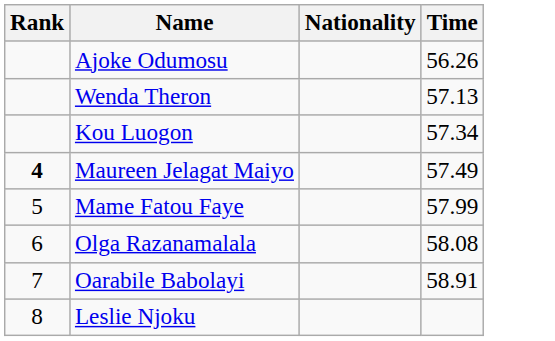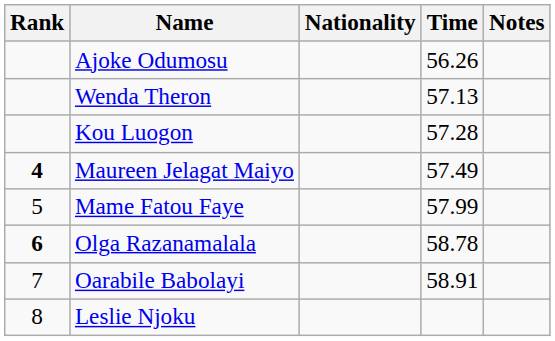 <table class="wikitable sortable" style="text-align:center">
 <tr>
 <th>Rank</th>
 <th>Name</th>
 <th>Nationality</th>
 <th>Time</th>
+<th>Notes</th>
 </tr>
 <tr>
 <td></td>
 <td align=left><a href='#'>Ajoke Odumosu</a></td>
 <td align=left></td>
 <td>56.26</td>
+<td></td>
 </tr>
 <tr>
 <td></td>
 <td align=left><a href='#'>Wenda Theron</a></td>
 <td align=left></td>
 <td>57.13</td>
+<td></td>
 </tr>
 <tr>
 <td></td>
 <td align=left><a href='#'>Kou Luogon</a></td>
 <td align=left></td>
-<td>57.34</td>
+<td>57.28</td>
+<td></td>
 </tr>
 <tr>
 <td><strong>4</strong></td>
 <td align=left><a href='#'>Maureen Jelagat Maiyo</a></td>
 <td align=left></td>
 <td>57.49</td>
+<td></td>
 </tr>
 <tr>
 <td>5</td>
 <td align=left><a href='#'>Mame Fatou Faye</a></td>
 <td align=left></td>
 <td>57.99</td>
+<td></td>
 </tr>
 <tr>
-<td>6</td>
+<td><strong>6</strong></td>
 <td align=left><a href='#'>Olga Razanamalala</a></td>
 <td align=left></td>
-<td>58.08</td>
+<td>58.78</td>
+<td></td>
 </tr>
 <tr>
 <td>7</td>
 <td align=left><a href='#'>Oarabile Babolayi</a></td>
 <td align=left></td>
 <td>58.91</td>
+<td></td>
 </tr>
 <tr>
 <td>8</td>
 <td align=left><a href='#'>Leslie Njoku</a></td>
 <td align=left></td>
 <td></td>
+<td></td>
 </tr>
 </table>
